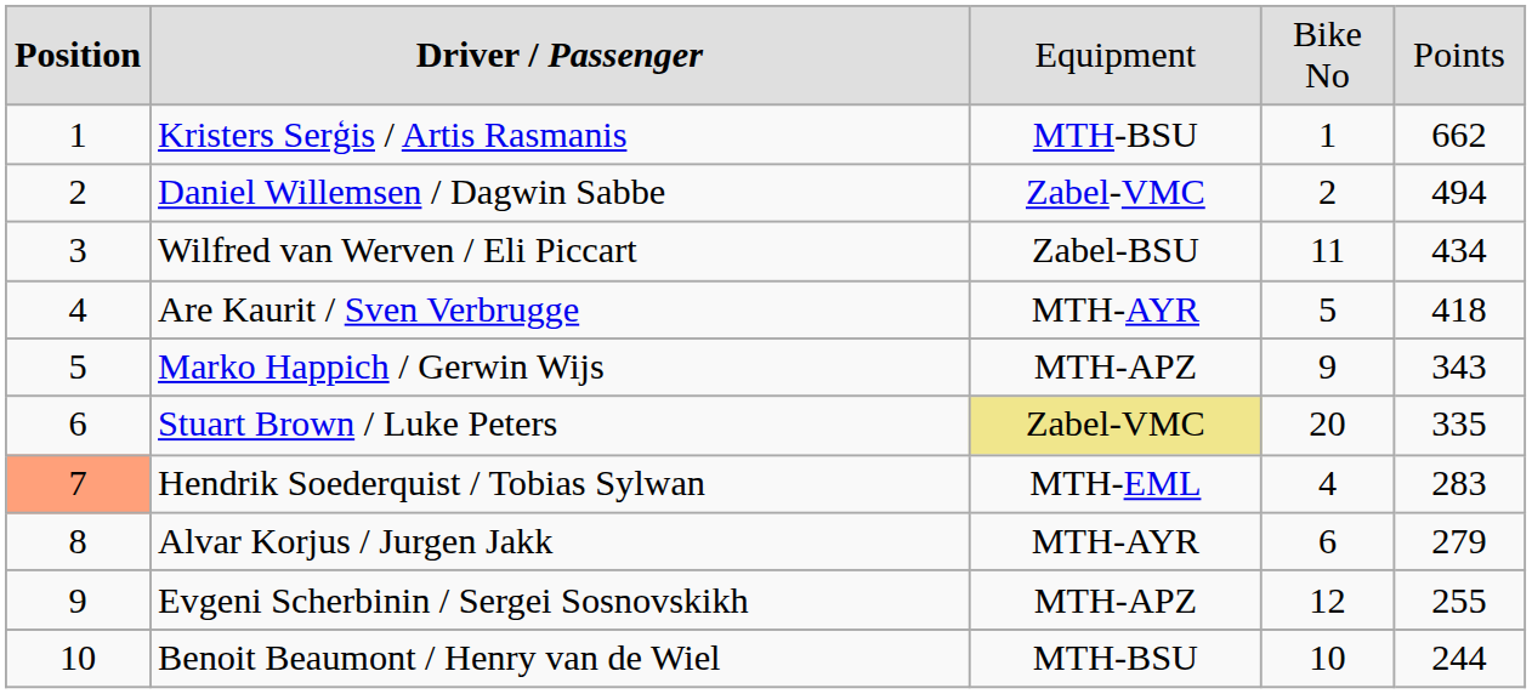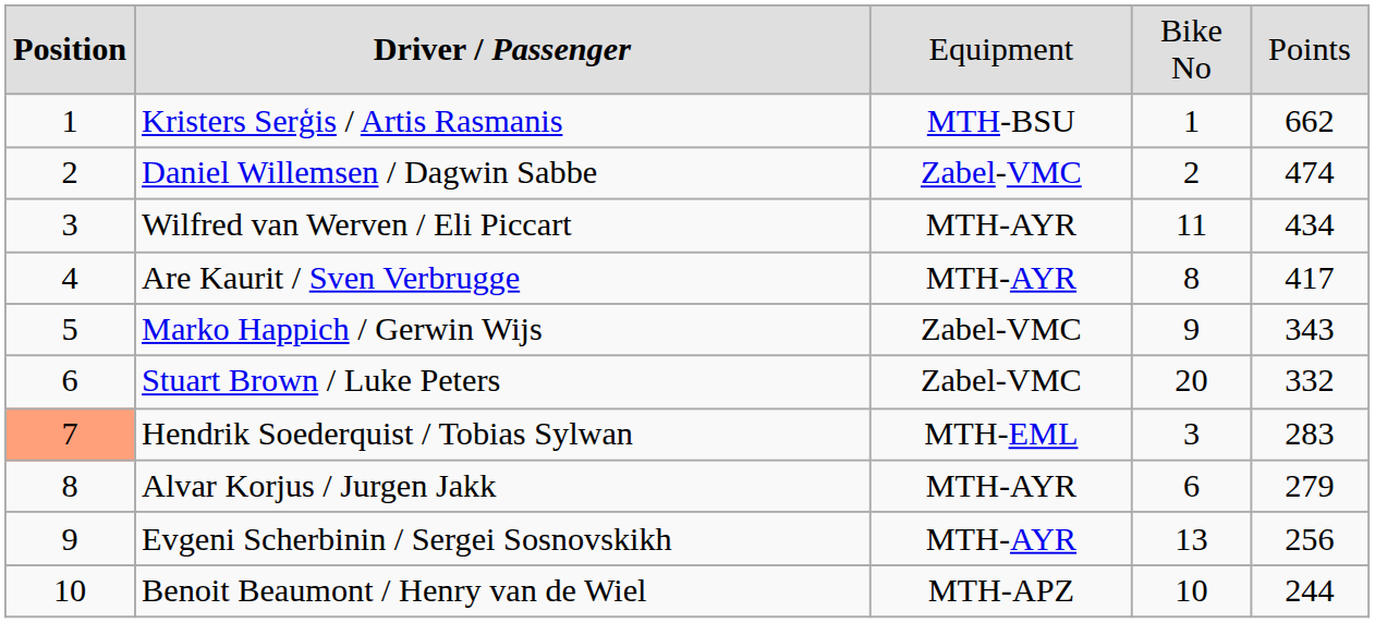 <table class="wikitable">
 <tr align="center" style="background:#dfdfdf;">
 <td width="50"><strong>Position</strong></td>
 <td width="350"><strong>Driver / <em>Passenger<strong><em></td>
 <td width="120"></strong>Equipment<strong></td>
 <td width="50"></strong>Bike  No<strong></td>
 <td width="50"></strong>Points<strong></td>
 </tr>
 <tr align="center">
 <td></strong>1<strong></td>
 <td align="left"> <a href='#'>Kristers Serģis</a> / </em><a href='#'>Artis Rasmanis</a><em></td>
 <td><a href='#'>MTH</a>-BSU</td>
 <td></em>1<em></td>
 <td></strong>662<strong></td>
 </tr>
 <tr align="center">
 <td></strong>2<strong></td>
 <td align="left"> <a href='#'>Daniel Willemsen</a> /  </em>Dagwin Sabbe<em></td>
 <td><a href='#'>Zabel</a>-<a href='#'>VMC</a></td>
 <td></em>2<em></td>
-<td></strong>494<strong></td>
+<td></strong>474<strong></td>
 </tr>
 <tr align="center">
 <td></strong>3<strong></td>
 <td align="left"> Wilfred van Werven /  </em>Eli Piccart<em></td>
-<td>Zabel-BSU</td>
+<td>MTH-AYR</td>
 <td></em>11<em></td>
 <td></strong>434<strong></td>
 </tr>
 <tr align="center">
 <td></strong>4<strong></td>
 <td align="left"> Are Kaurit / </em><a href='#'>Sven Verbrugge</a><em></td>
 <td>MTH-<a href='#'>AYR</a></td>
-<td></em>5<em></td>
-<td></strong>418<strong></td>
+<td></em>8<em></td>
+<td></strong>417<strong></td>
 </tr>
 <tr align="center">
 <td></strong>5<strong></td>
 <td align="left"> <a href='#'>Marko Happich</a> /  </em>Gerwin Wijs<em></td>
-<td>MTH-APZ</td>
+<td>Zabel-VMC</td>
 <td></em>9<em></td>
 <td></strong>343<strong></td>
 </tr>
 <tr align="center">
 <td></strong>6<strong></td>
 <td align="left"> <a href='#'>Stuart Brown</a> / </em>Luke Peters<em></td>
-<td style="background: khaki;">Zabel-VMC</td>
+<td>Zabel-VMC</td>
 <td></em>20<em></td>
-<td></strong>335<strong></td>
+<td></strong>332<strong></td>
 </tr>
 <tr align="center">
 <td style="background: lightsalmon;"></strong>7<strong></td>
 <td align="left"> Hendrik Soederquist / </em>Tobias Sylwan<em></td>
 <td>MTH-<a href='#'>EML</a></td>
-<td></em>4<em></td>
+<td></em>3<em></td>
 <td></strong>283<strong></td>
 </tr>
 <tr align="center">
 <td></strong>8<strong></td>
 <td align="left"> Alvar Korjus / </em>Jurgen Jakk<em></td>
 <td>MTH-AYR</td>
 <td></em>6<em></td>
 <td></strong>279<strong></td>
 </tr>
 <tr align="center">
 <td></strong>9<strong></td>
 <td align="left"> Evgeni Scherbinin / </em>Sergei Sosnovskikh<em></td>
-<td>MTH-APZ</td>
-<td></em>12<em></td>
-<td></strong>255<strong></td>
+<td>MTH-<a href='#'>AYR</a></td>
+<td></em>13<em></td>
+<td></strong>256<strong></td>
 </tr>
 <tr align="center">
 <td></strong>10<strong></td>
 <td align="left"> Benoit Beaumont /   </em>Henry van de Wiel<em></td>
-<td>MTH-BSU</td>
+<td>MTH-APZ</td>
 <td></em>10<em></td>
 <td></strong>244<strong></td>
 </tr>
 </table>
